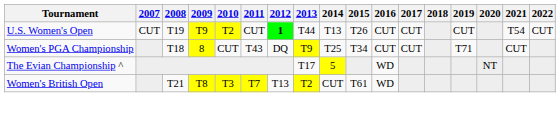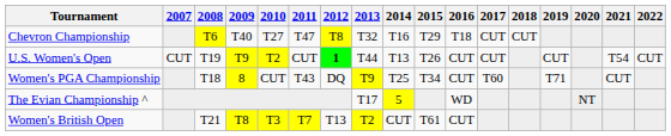 <table class="wikitable" style="font-size:95%;text-align:center;">
 <tr>
 <th>Tournament</th>
 <th><a href='#'>2007</a></th>
 <th><a href='#'>2008</a></th>
 <th><a href='#'>2009</a></th>
 <th><a href='#'>2010</a></th>
 <th><a href='#'>2011</a></th>
 <th><a href='#'>2012</a></th>
 <th><a href='#'>2013</a></th>
 <th>2014</th>
 <th>2015</th>
 <th>2016</th>
 <th>2017</th>
 <th>2018</th>
 <th>2019</th>
 <th>2020</th>
 <th>2021</th>
 <th>2022</th>
+</tr>
+<tr>
+<td align=left><a href='#'>Chevron Championship</a></td>
+<td style="background:#eeeeee;"></td>
+<td style="background:yellow;">T6</td>
+<td>T40</td>
+<td>T27</td>
+<td>T47</td>
+<td style="background:yellow;">T8</td>
+<td>T32</td>
+<td>T16</td>
+<td>T29</td>
+<td>T18</td>
+<td>CUT</td>
+<td>CUT</td>
+<td style="background:#eeeeee;"></td>
+<td style="background:#eeeeee;"></td>
+<td style="background:#eeeeee;"></td>
+<td style="background:#eeeeee;"></td>
 </tr>
 <tr>
 <td align=left><a href='#'>U.S. Women's Open</a></td>
 <td>CUT</td>
 <td>T19</td>
 <td style="background:yellow;">T9</td>
 <td style="background:yellow;">T2</td>
 <td>CUT</td>
 <td style="background:lime;"><strong>1</strong></td>
 <td>T44</td>
 <td>T13</td>
 <td>T26</td>
 <td>CUT</td>
 <td>CUT</td>
 <td style="background:#eeeeee;"></td>
 <td>CUT</td>
 <td style="background:#eeeeee;"></td>
 <td>T54</td>
 <td>CUT</td>
 </tr>
 <tr>
 <td align=left><a href='#'>Women's PGA Championship</a></td>
 <td style="background:#eeeeee;"></td>
 <td>T18</td>
 <td style="background:yellow;">8</td>
 <td>CUT</td>
 <td>T43</td>
 <td>DQ</td>
 <td style="background:yellow;">T9</td>
 <td>T25</td>
 <td>T34</td>
 <td>CUT</td>
-<td>CUT</td>
+<td>T60</td>
 <td style="background:#eeeeee;"></td>
 <td>T71</td>
 <td style="background:#eeeeee;"></td>
 <td>CUT</td>
 <td style="background:#eeeeee;"></td>
 </tr>
 <tr>
 <td align=left><a href='#'>The Evian Championship</a> ^</td>
 <td style="background:#eeeeee;" colspan=6></td>
 <td>T17</td>
 <td style="background:yellow;">5</td>
 <td style="background:#eeeeee;"></td>
 <td>WD</td>
 <td style="background:#eeeeee;"></td>
 <td style="background:#eeeeee;"></td>
 <td style="background:#eeeeee;"></td>
 <td style="background:#eeeeee;">NT</td>
 <td style="background:#eeeeee;"></td>
 <td style="background:#eeeeee;"></td>
 </tr>
 <tr>
 <td align=left><a href='#'>Women's British Open</a></td>
 <td style="background:#eeeeee;"></td>
 <td>T21</td>
 <td style="background:yellow;">T8</td>
 <td style="background:yellow;">T3</td>
 <td style="background:yellow;">T7</td>
 <td>T13</td>
 <td style="background:yellow;">T2</td>
 <td>CUT</td>
 <td>T61</td>
-<td>WD</td>
+<td>CUT</td>
 <td style="background:#eeeeee;"></td>
 <td style="background:#eeeeee;"></td>
 <td style="background:#eeeeee;"></td>
 <td style="background:#eeeeee;"></td>
 <td style="background:#eeeeee;"></td>
 <td style="background:#eeeeee;"></td>
 </tr>
 </table>
